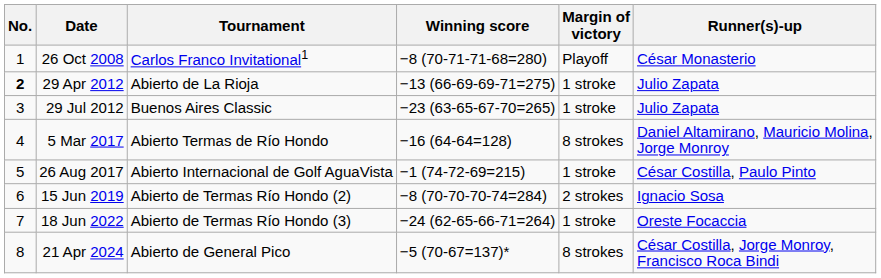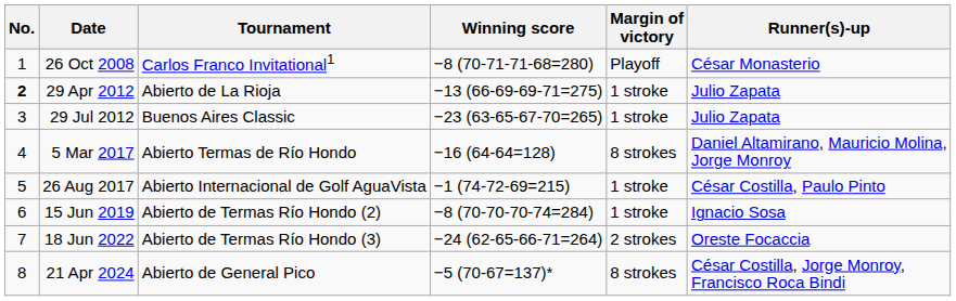 <table class="wikitable" style="font-size:95%;">
 <tr>
 <th>No.</th>
 <th>Date</th>
 <th>Tournament</th>
 <th>Winning score</th>
 <th>Margin of<br>victory</th>
 <th>Runner(s)-up</th>
 </tr>
 <tr>
 <td align=center>1</td>
 <td align=right>26 Oct <a href='#'>2008</a></td>
 <td><a href='#'>Carlos Franco Invitational</a><sup>1</sup></td>
 <td>−8 (70-71-71-68=280)</td>
 <td>Playoff</td>
 <td> <a href='#'>César Monasterio</a></td>
 </tr>
 <tr>
 <td align=center><strong>2</strong></td>
 <td align=right>29 Apr <a href='#'>2012</a></td>
 <td>Abierto de La Rioja</td>
 <td>−13 (66-69-69-71=275)</td>
 <td>1 stroke</td>
 <td> <a href='#'>Julio Zapata</a></td>
 </tr>
 <tr>
 <td align=center>3</td>
 <td align=right>29 Jul 2012</td>
 <td>Buenos Aires Classic</td>
 <td>−23 (63-65-67-70=265)</td>
 <td>1 stroke</td>
 <td> <a href='#'>Julio Zapata</a></td>
 </tr>
 <tr>
 <td align=center>4</td>
 <td align=right>5 Mar <a href='#'>2017</a></td>
 <td>Abierto Termas de Río Hondo</td>
 <td>−16 (64-64=128)</td>
 <td>8 strokes</td>
 <td> <a href='#'>Daniel Altamirano</a>,  <a href='#'>Mauricio Molina</a>,<br> <a href='#'>Jorge Monroy</a></td>
 </tr>
 <tr>
 <td align=center>5</td>
 <td align=right>26 Aug 2017</td>
 <td>Abierto Internacional de Golf AguaVista</td>
 <td>−1 (74-72-69=215)</td>
 <td>1 stroke</td>
 <td> <a href='#'>César Costilla</a>,  <a href='#'>Paulo Pinto</a></td>
 </tr>
 <tr>
 <td align=center>6</td>
 <td align=right>15 Jun <a href='#'>2019</a></td>
 <td>Abierto de Termas Río Hondo (2)</td>
 <td>−8 (70-70-70-74=284)</td>
-<td>2 strokes</td>
+<td>1 stroke</td>
 <td> <a href='#'>Ignacio Sosa</a></td>
 </tr>
 <tr>
 <td align=center>7</td>
 <td align=right>18 Jun <a href='#'>2022</a></td>
 <td>Abierto de Termas Río Hondo (3)</td>
 <td>−24 (62-65-66-71=264)</td>
-<td>1 stroke</td>
+<td>2 strokes</td>
 <td> <a href='#'>Oreste Focaccia</a></td>
 </tr>
 <tr>
 <td align=center>8</td>
 <td align=right>21 Apr <a href='#'>2024</a></td>
 <td>Abierto de General Pico</td>
 <td>−5 (70-67=137)*</td>
 <td>8 strokes</td>
 <td> <a href='#'>César Costilla</a>,  <a href='#'>Jorge Monroy</a>,<br> <a href='#'>Francisco Roca Bindi</a></td>
 </tr>
 </table>
